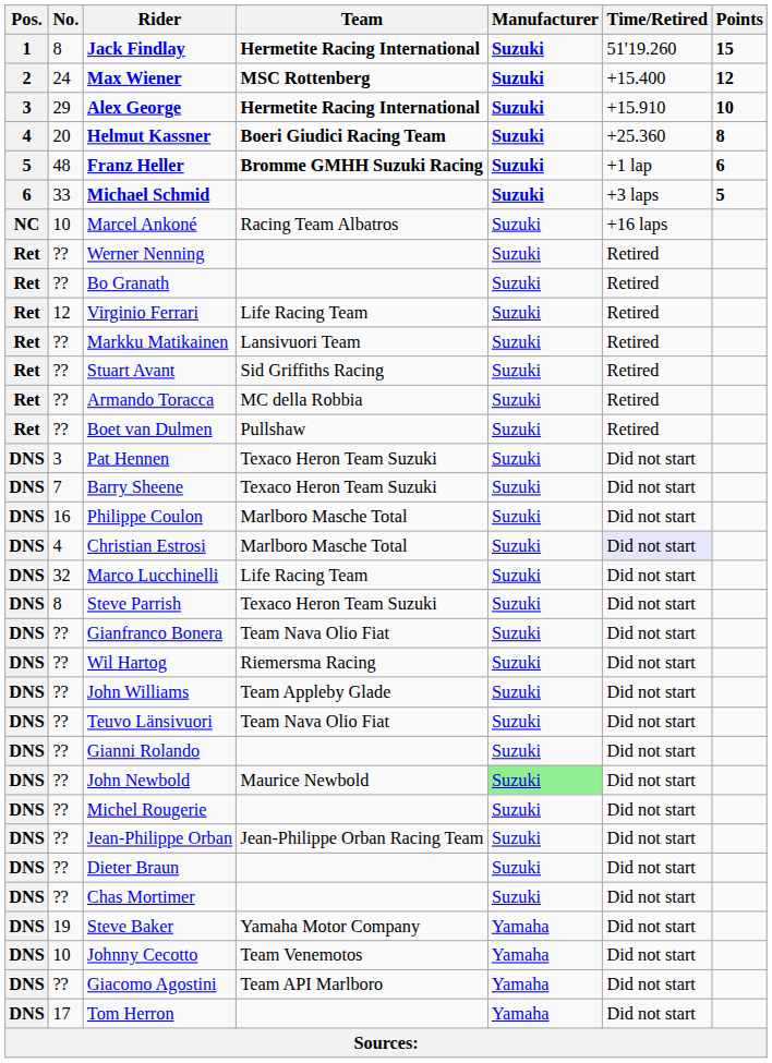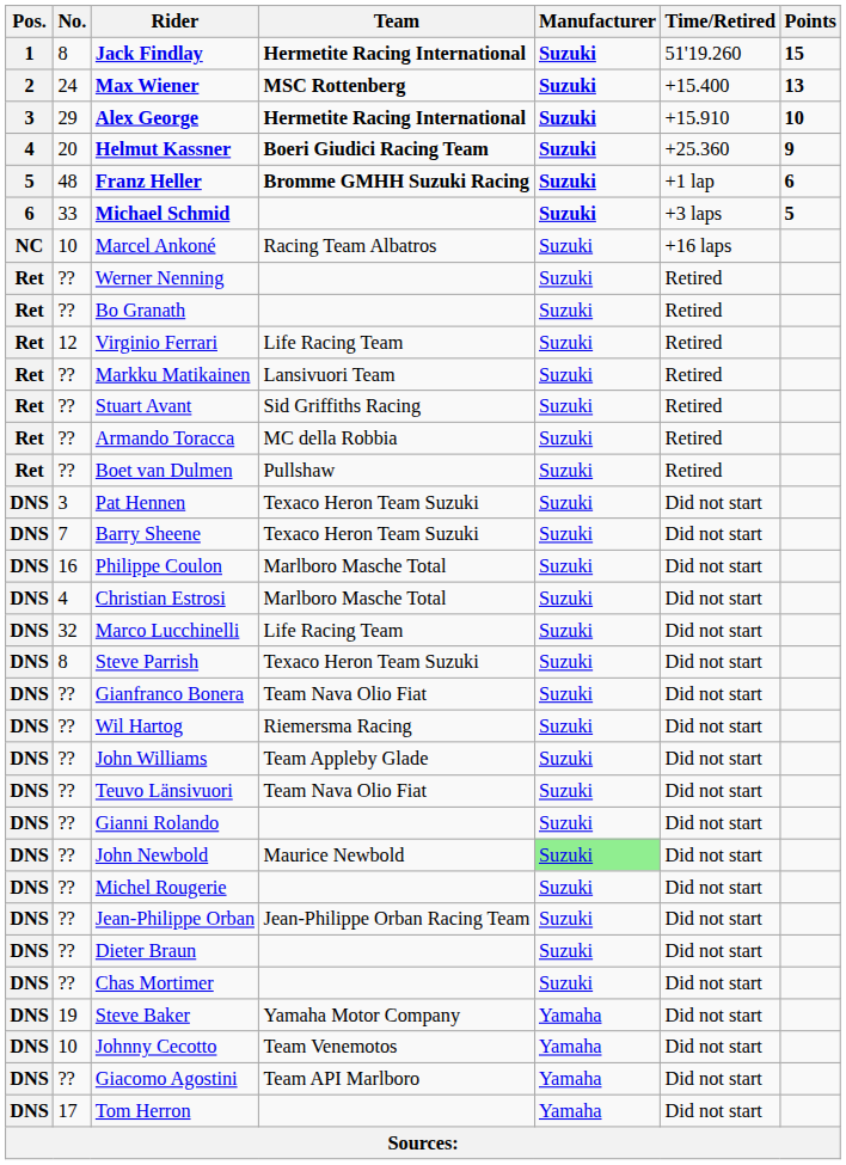 <table class="wikitable" style="font-size: 95%;">
 <tr>
 <th>Pos.</th>
 <th>No.</th>
 <th>Rider</th>
 <th>Team</th>
 <th>Manufacturer</th>
 <th>Time/Retired</th>
 <th>Points</th>
 </tr>
 <tr>
 <th>1</th>
 <td>8</td>
 <td> <strong><a href='#'>Jack Findlay</a></strong></td>
 <td><strong>Hermetite Racing International</strong></td>
 <td><strong><a href='#'>Suzuki</a></strong></td>
 <td>51'19.260</td>
 <td><strong>15</strong></td>
 </tr>
 <tr>
 <th>2</th>
 <td>24</td>
 <td> <strong><a href='#'>Max Wiener</a></strong></td>
 <td><strong>MSC Rottenberg</strong></td>
 <td><strong><a href='#'>Suzuki</a></strong></td>
 <td>+15.400</td>
-<td><strong>12</strong></td>
+<td><strong>13</strong></td>
 </tr>
 <tr>
 <th>3</th>
 <td>29</td>
 <td> <strong><a href='#'>Alex George</a></strong></td>
 <td><strong>Hermetite Racing International</strong></td>
 <td><strong><a href='#'>Suzuki</a></strong></td>
 <td>+15.910</td>
 <td><strong>10</strong></td>
 </tr>
 <tr>
 <th>4</th>
 <td>20</td>
 <td> <strong><a href='#'>Helmut Kassner</a></strong></td>
 <td><strong>Boeri Giudici Racing Team</strong></td>
 <td><strong><a href='#'>Suzuki</a></strong></td>
 <td>+25.360</td>
-<td><strong>8</strong></td>
+<td><strong>9</strong></td>
 </tr>
 <tr>
 <th>5</th>
 <td>48</td>
 <td> <strong><a href='#'>Franz Heller</a></strong></td>
 <td><strong>Bromme GMHH Suzuki Racing</strong></td>
 <td><strong><a href='#'>Suzuki</a></strong></td>
 <td>+1 lap</td>
 <td><strong>6</strong></td>
 </tr>
 <tr>
 <th>6</th>
 <td>33</td>
 <td> <strong><a href='#'>Michael Schmid</a></strong></td>
 <td></td>
 <td><strong><a href='#'>Suzuki</a></strong></td>
 <td>+3 laps</td>
 <td><strong>5</strong></td>
 </tr>
 <tr>
 <th>NC</th>
 <td>10</td>
 <td> <a href='#'>Marcel Ankoné</a></td>
 <td>Racing Team Albatros</td>
 <td><a href='#'>Suzuki</a></td>
 <td>+16 laps</td>
 <td></td>
 </tr>
 <tr>
 <th>Ret</th>
 <td>??</td>
 <td> <a href='#'>Werner Nenning</a></td>
 <td></td>
 <td><a href='#'>Suzuki</a></td>
 <td>Retired</td>
 <td></td>
 </tr>
 <tr>
 <th>Ret</th>
 <td>??</td>
 <td> <a href='#'>Bo Granath</a></td>
 <td></td>
 <td><a href='#'>Suzuki</a></td>
 <td>Retired</td>
 <td></td>
 </tr>
 <tr>
 <th>Ret</th>
 <td>12</td>
 <td> <a href='#'>Virginio Ferrari</a></td>
 <td>Life Racing Team</td>
 <td><a href='#'>Suzuki</a></td>
 <td>Retired</td>
 <td></td>
 </tr>
 <tr>
 <th>Ret</th>
 <td>??</td>
 <td> <a href='#'>Markku Matikainen</a></td>
 <td>Lansivuori Team</td>
 <td><a href='#'>Suzuki</a></td>
 <td>Retired</td>
 <td></td>
 </tr>
 <tr>
 <th>Ret</th>
 <td>??</td>
 <td> <a href='#'>Stuart Avant</a></td>
 <td>Sid Griffiths Racing</td>
 <td><a href='#'>Suzuki</a></td>
 <td>Retired</td>
 <td></td>
 </tr>
 <tr>
 <th>Ret</th>
 <td>??</td>
 <td> <a href='#'>Armando Toracca</a></td>
 <td>MC della Robbia</td>
 <td><a href='#'>Suzuki</a></td>
 <td>Retired</td>
 <td></td>
 </tr>
 <tr>
 <th>Ret</th>
 <td>??</td>
 <td> <a href='#'>Boet van Dulmen</a></td>
 <td>Pullshaw</td>
 <td><a href='#'>Suzuki</a></td>
 <td>Retired</td>
 <td></td>
 </tr>
 <tr>
 <th>DNS</th>
 <td>3</td>
 <td> <a href='#'>Pat Hennen</a></td>
 <td>Texaco Heron Team Suzuki</td>
 <td><a href='#'>Suzuki</a></td>
 <td>Did not start</td>
 <td></td>
 </tr>
 <tr>
 <th>DNS</th>
 <td>7</td>
 <td> <a href='#'>Barry Sheene</a></td>
 <td>Texaco Heron Team Suzuki</td>
 <td><a href='#'>Suzuki</a></td>
 <td>Did not start</td>
 <td></td>
 </tr>
 <tr>
 <th>DNS</th>
 <td>16</td>
 <td> <a href='#'>Philippe Coulon</a></td>
 <td>Marlboro Masche Total</td>
 <td><a href='#'>Suzuki</a></td>
 <td>Did not start</td>
 <td></td>
 </tr>
 <tr>
 <th>DNS</th>
 <td>4</td>
 <td> <a href='#'>Christian Estrosi</a></td>
 <td>Marlboro Masche Total</td>
 <td><a href='#'>Suzuki</a></td>
-<td style="background: lavender;">Did not start</td>
+<td>Did not start</td>
 <td></td>
 </tr>
 <tr>
 <th>DNS</th>
 <td>32</td>
 <td> <a href='#'>Marco Lucchinelli</a></td>
 <td>Life Racing Team</td>
 <td><a href='#'>Suzuki</a></td>
 <td>Did not start</td>
 <td></td>
 </tr>
 <tr>
 <th>DNS</th>
 <td>8</td>
 <td> <a href='#'>Steve Parrish</a></td>
 <td>Texaco Heron Team Suzuki</td>
 <td><a href='#'>Suzuki</a></td>
 <td>Did not start</td>
 <td></td>
 </tr>
 <tr>
 <th>DNS</th>
 <td>??</td>
 <td> <a href='#'>Gianfranco Bonera</a></td>
 <td>Team Nava Olio Fiat</td>
 <td><a href='#'>Suzuki</a></td>
 <td>Did not start</td>
 <td></td>
 </tr>
 <tr>
 <th>DNS</th>
 <td>??</td>
 <td> <a href='#'>Wil Hartog</a></td>
 <td>Riemersma Racing</td>
 <td><a href='#'>Suzuki</a></td>
 <td>Did not start</td>
 <td></td>
 </tr>
 <tr>
 <th>DNS</th>
 <td>??</td>
 <td> <a href='#'>John Williams</a></td>
 <td>Team Appleby Glade</td>
 <td><a href='#'>Suzuki</a></td>
 <td>Did not start</td>
 <td></td>
 </tr>
 <tr>
 <th>DNS</th>
 <td>??</td>
 <td> <a href='#'>Teuvo Länsivuori</a></td>
 <td>Team Nava Olio Fiat</td>
 <td><a href='#'>Suzuki</a></td>
 <td>Did not start</td>
 <td></td>
 </tr>
 <tr>
 <th>DNS</th>
 <td>??</td>
 <td> <a href='#'>Gianni Rolando</a></td>
 <td></td>
 <td><a href='#'>Suzuki</a></td>
 <td>Did not start</td>
 <td></td>
 </tr>
 <tr>
 <th>DNS</th>
 <td>??</td>
 <td> <a href='#'>John Newbold</a></td>
 <td>Maurice Newbold</td>
 <td style="background: lightgreen;"><a href='#'>Suzuki</a></td>
 <td>Did not start</td>
 <td></td>
 </tr>
 <tr>
 <th>DNS</th>
 <td>??</td>
 <td> <a href='#'>Michel Rougerie</a></td>
 <td></td>
 <td><a href='#'>Suzuki</a></td>
 <td>Did not start</td>
 <td></td>
 </tr>
 <tr>
 <th>DNS</th>
 <td>??</td>
 <td> <a href='#'>Jean-Philippe Orban</a></td>
 <td>Jean-Philippe Orban Racing Team</td>
 <td><a href='#'>Suzuki</a></td>
 <td>Did not start</td>
 <td></td>
 </tr>
 <tr>
 <th>DNS</th>
 <td>??</td>
 <td> <a href='#'>Dieter Braun</a></td>
 <td></td>
 <td><a href='#'>Suzuki</a></td>
 <td>Did not start</td>
 <td></td>
 </tr>
 <tr>
 <th>DNS</th>
 <td>??</td>
 <td> <a href='#'>Chas Mortimer</a></td>
 <td></td>
 <td><a href='#'>Suzuki</a></td>
 <td>Did not start</td>
 <td></td>
 </tr>
 <tr>
 <th>DNS</th>
 <td>19</td>
 <td> <a href='#'>Steve Baker</a></td>
 <td>Yamaha Motor Company</td>
 <td><a href='#'>Yamaha</a></td>
 <td>Did not start</td>
 <td></td>
 </tr>
 <tr>
 <th>DNS</th>
 <td>10</td>
 <td> <a href='#'>Johnny Cecotto</a></td>
 <td>Team Venemotos</td>
 <td><a href='#'>Yamaha</a></td>
 <td>Did not start</td>
 <td></td>
 </tr>
 <tr>
 <th>DNS</th>
 <td>??</td>
 <td> <a href='#'>Giacomo Agostini</a></td>
 <td>Team API Marlboro</td>
 <td><a href='#'>Yamaha</a></td>
 <td>Did not start</td>
 <td></td>
 </tr>
 <tr>
 <th>DNS</th>
 <td>17</td>
 <td> <a href='#'>Tom Herron</a></td>
 <td></td>
 <td><a href='#'>Yamaha</a></td>
 <td>Did not start</td>
 <td></td>
 </tr>
 <tr>
 <th colspan=9>Sources: </th>
 </tr>
 </table>
